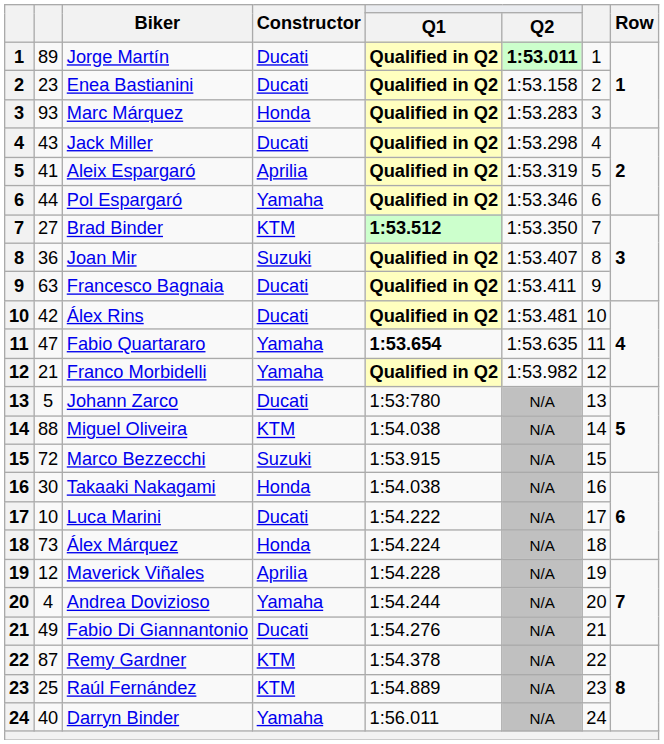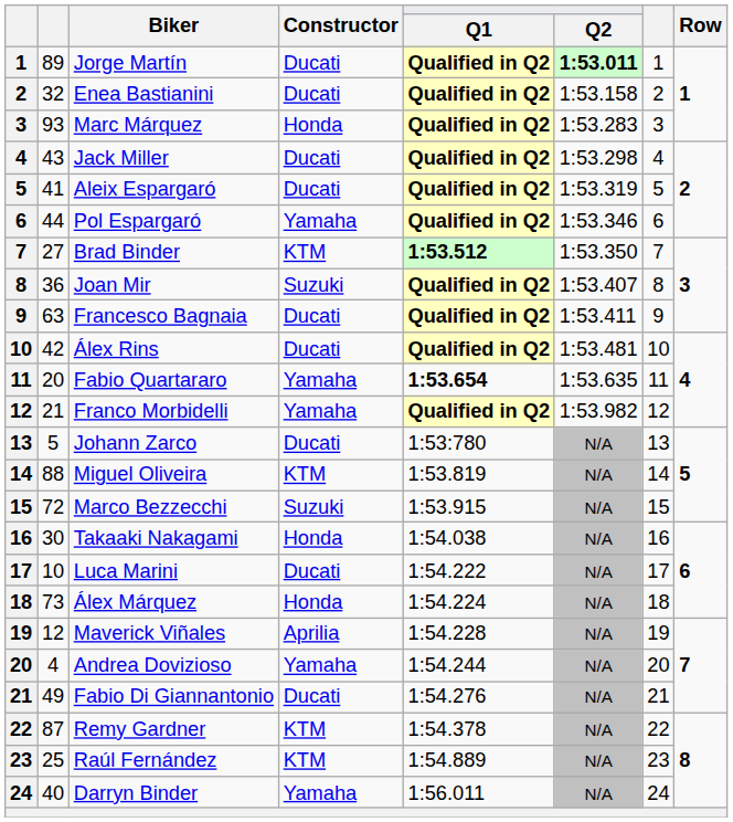 <table class="wikitable sortable" style="font-size: 85%;">
 <tr>
 <th rowspan="2"></th>
 <th rowspan="2"></th>
 <th rowspan="2">Biker</th>
 <th rowspan="2">Constructor</th>
 <th colspan="2" style="background:#eaecf0; text-align:center;"></th>
 <th rowspan="2"></th>
 <th rowspan="2">Row</th>
 </tr>
 <tr>
 <th scope="col">Q1</th>
 <th scope="col">Q2</th>
 </tr>
 <tr>
 <th scope="row">1</th>
 <td align="center">89</td>
 <td> <a href='#'>Jorge Martín</a></td>
 <td><a href='#'>Ducati</a></td>
 <td style="background:#ffffbf;"><strong>Qualified in Q2</strong></td>
 <td style="background:#ccffcc;"><strong>1:53.011</strong></td>
 <td align="center">1</td>
 <td rowspan="3"><strong>1</strong></td>
 </tr>
 <tr>
 <th scope="row">2</th>
-<td align="center">23</td>
+<td align="center">32</td>
 <td> <a href='#'>Enea Bastianini</a></td>
 <td><a href='#'>Ducati</a></td>
 <td style="background:#ffffbf;"><strong>Qualified in Q2</strong></td>
 <td>1:53.158</td>
 <td align="center">2</td>
 </tr>
 <tr>
 <th scope="row">3</th>
 <td align="center">93</td>
 <td> <a href='#'>Marc Márquez</a></td>
 <td><a href='#'>Honda</a></td>
 <td style="background:#ffffbf;"><strong>Qualified in Q2</strong></td>
 <td>1:53.283</td>
 <td align="center">3</td>
 </tr>
 <tr>
 <th scope="row">4</th>
 <td align="center">43</td>
 <td> <a href='#'>Jack Miller</a></td>
 <td><a href='#'>Ducati</a></td>
 <td style="background:#ffffbf;"><strong>Qualified in Q2</strong></td>
 <td>1:53.298</td>
 <td align="center">4</td>
 <td rowspan="3"><strong>2</strong></td>
 </tr>
 <tr>
 <th scope="row">5</th>
 <td align="center">41</td>
 <td> <a href='#'>Aleix Espargaró</a></td>
-<td><a href='#'>Aprilia</a></td>
+<td><a href='#'>Ducati</a></td>
 <td style="background:#ffffbf;"><strong>Qualified in Q2</strong></td>
 <td>1:53.319</td>
 <td align="center">5</td>
 </tr>
 <tr>
 <th scope="row">6</th>
 <td align="center">44</td>
 <td> <a href='#'>Pol Espargaró</a></td>
 <td><a href='#'>Yamaha</a></td>
 <td style="background:#ffffbf;"><strong>Qualified in Q2</strong></td>
 <td>1:53.346</td>
 <td align="center">6</td>
 </tr>
 <tr>
 <th scope="row">7</th>
 <td align="center">27</td>
 <td> <a href='#'>Brad Binder</a></td>
 <td><a href='#'>KTM</a></td>
 <td style="background:#ccffcc;"><strong>1:53.512</strong></td>
 <td>1:53.350</td>
 <td align="center">7</td>
 <td rowspan="3"><strong>3</strong></td>
 </tr>
 <tr>
 <th scope="row">8</th>
 <td align="center">36</td>
 <td> <a href='#'>Joan Mir</a></td>
 <td><a href='#'>Suzuki</a></td>
 <td style="background:#ffffbf;"><strong>Qualified in Q2</strong></td>
 <td>1:53.407</td>
 <td align="center">8</td>
 </tr>
 <tr>
 <th scope="row">9</th>
 <td align="center">63</td>
 <td> <a href='#'>Francesco Bagnaia</a></td>
 <td><a href='#'>Ducati</a></td>
 <td style="background:#ffffbf;"><strong>Qualified in Q2</strong></td>
 <td>1:53.411</td>
 <td align="center">9</td>
 </tr>
 <tr>
 <th scope="row">10</th>
 <td align="center">42</td>
 <td> <a href='#'>Álex Rins</a></td>
 <td><a href='#'>Ducati</a></td>
 <td style="background:#ffffbf;"><strong>Qualified in Q2</strong></td>
 <td>1:53.481</td>
 <td align="center">10</td>
 <td rowspan="3"><strong>4</strong></td>
 </tr>
 <tr>
 <th scope="row">11</th>
-<td align="center">47</td>
+<td align="center">20</td>
 <td> <a href='#'>Fabio Quartararo</a></td>
 <td><a href='#'>Yamaha</a></td>
 <td><strong>1:53.654</strong></td>
 <td>1:53.635</td>
 <td align="center">11</td>
 </tr>
 <tr>
 <th scope="row">12</th>
 <td align="center">21</td>
 <td> <a href='#'>Franco Morbidelli</a></td>
 <td><a href='#'>Yamaha</a></td>
 <td style="background:#ffffbf;"><strong>Qualified in Q2</strong></td>
 <td>1:53.982</td>
 <td align="center">12</td>
 </tr>
 <tr>
 <th scope="row">13</th>
 <td align="center">5</td>
 <td> <a href='#'>Johann Zarco</a></td>
 <td><a href='#'>Ducati</a></td>
 <td>1:53:780</td>
 <td style="background: silver" align="center" data-sort-value="13"><small>N/A</small></td>
 <td align="center">13</td>
 <td rowspan="3"><strong>5</strong></td>
 </tr>
 <tr>
 <th scope="row">14</th>
 <td align="center">88</td>
 <td> <a href='#'>Miguel Oliveira</a></td>
 <td><a href='#'>KTM</a></td>
-<td>1:54.038</td>
+<td>1:53.819</td>
 <td style="background: silver" align="center" data-sort-value="14"><small>N/A</small></td>
 <td align="center">14</td>
 </tr>
 <tr>
 <th scope="row">15</th>
 <td align="center">72</td>
 <td> <a href='#'>Marco Bezzecchi</a></td>
 <td><a href='#'>Suzuki</a></td>
 <td>1:53.915</td>
 <td style="background: silver" align="center" data-sort-value="15"><small>N/A</small></td>
 <td align="center">15</td>
 </tr>
 <tr>
 <th scope="row">16</th>
 <td align="center">30</td>
 <td> <a href='#'>Takaaki Nakagami</a></td>
 <td><a href='#'>Honda</a></td>
 <td>1:54.038</td>
 <td style="background: silver" align="center" data-sort-value="16"><small>N/A</small></td>
 <td align="center">16</td>
 <td rowspan="3"><strong>6</strong></td>
 </tr>
 <tr>
 <th scope="row">17</th>
 <td align="center">10</td>
 <td> <a href='#'>Luca Marini</a></td>
 <td><a href='#'>Ducati</a></td>
 <td>1:54.222</td>
 <td style="background: silver" align="center" data-sort-value="17"><small>N/A</small></td>
 <td align="center">17</td>
 </tr>
 <tr>
 <th scope="row">18</th>
 <td align="center">73</td>
 <td> <a href='#'>Álex Márquez</a></td>
 <td><a href='#'>Honda</a></td>
 <td>1:54.224</td>
 <td style="background: silver" align="center" data-sort-value="18"><small>N/A</small></td>
 <td align="center">18</td>
 </tr>
 <tr>
 <th scope="row">19</th>
 <td align="center">12</td>
 <td> <a href='#'>Maverick Viñales</a></td>
 <td><a href='#'>Aprilia</a></td>
 <td>1:54.228</td>
 <td style="background: silver" align="center" data-sort-value="19"><small>N/A</small></td>
 <td align="center">19</td>
 <td rowspan="3"><strong>7</strong></td>
 </tr>
 <tr>
 <th scope="row">20</th>
 <td align="center">4</td>
 <td> <a href='#'>Andrea Dovizioso</a></td>
 <td><a href='#'>Yamaha</a></td>
 <td>1:54.244</td>
 <td style="background: silver" align="center" data-sort-value="20"><small>N/A</small></td>
 <td align="center">20</td>
 </tr>
 <tr>
 <th scope="row">21</th>
 <td align="center">49</td>
 <td> <a href='#'>Fabio Di Giannantonio</a></td>
 <td><a href='#'>Ducati</a></td>
 <td>1:54.276</td>
 <td style="background: silver" align="center" data-sort-value="21"><small>N/A</small></td>
 <td align="center">21</td>
 </tr>
 <tr>
 <th scope="row">22</th>
 <td align="center">87</td>
 <td> <a href='#'>Remy Gardner</a></td>
 <td><a href='#'>KTM</a></td>
 <td>1:54.378</td>
 <td style="background: silver" align="center" data-sort-value="22"><small>N/A</small></td>
 <td align="center">22</td>
 <td rowspan="3"><strong>8</strong></td>
 </tr>
 <tr>
 <th scope="row">23</th>
 <td align="center">25</td>
 <td> <a href='#'>Raúl Fernández</a></td>
 <td><a href='#'>KTM</a></td>
 <td>1:54.889</td>
 <td style="background: silver" align="center" data-sort-value="23"><small>N/A</small></td>
 <td align="center">23</td>
 </tr>
 <tr>
 <th scope="row">24</th>
 <td align="center">40</td>
 <td> <a href='#'>Darryn Binder</a></td>
 <td><a href='#'>Yamaha</a></td>
 <td>1:56.011</td>
 <td style="background: silver" align="center" data-sort-value="24"><small>N/A</small></td>
 <td align="center">24</td>
 </tr>
 <tr>
 <th colspan=9></th>
 </tr>
 <tr>
 </tr>
 </table>
